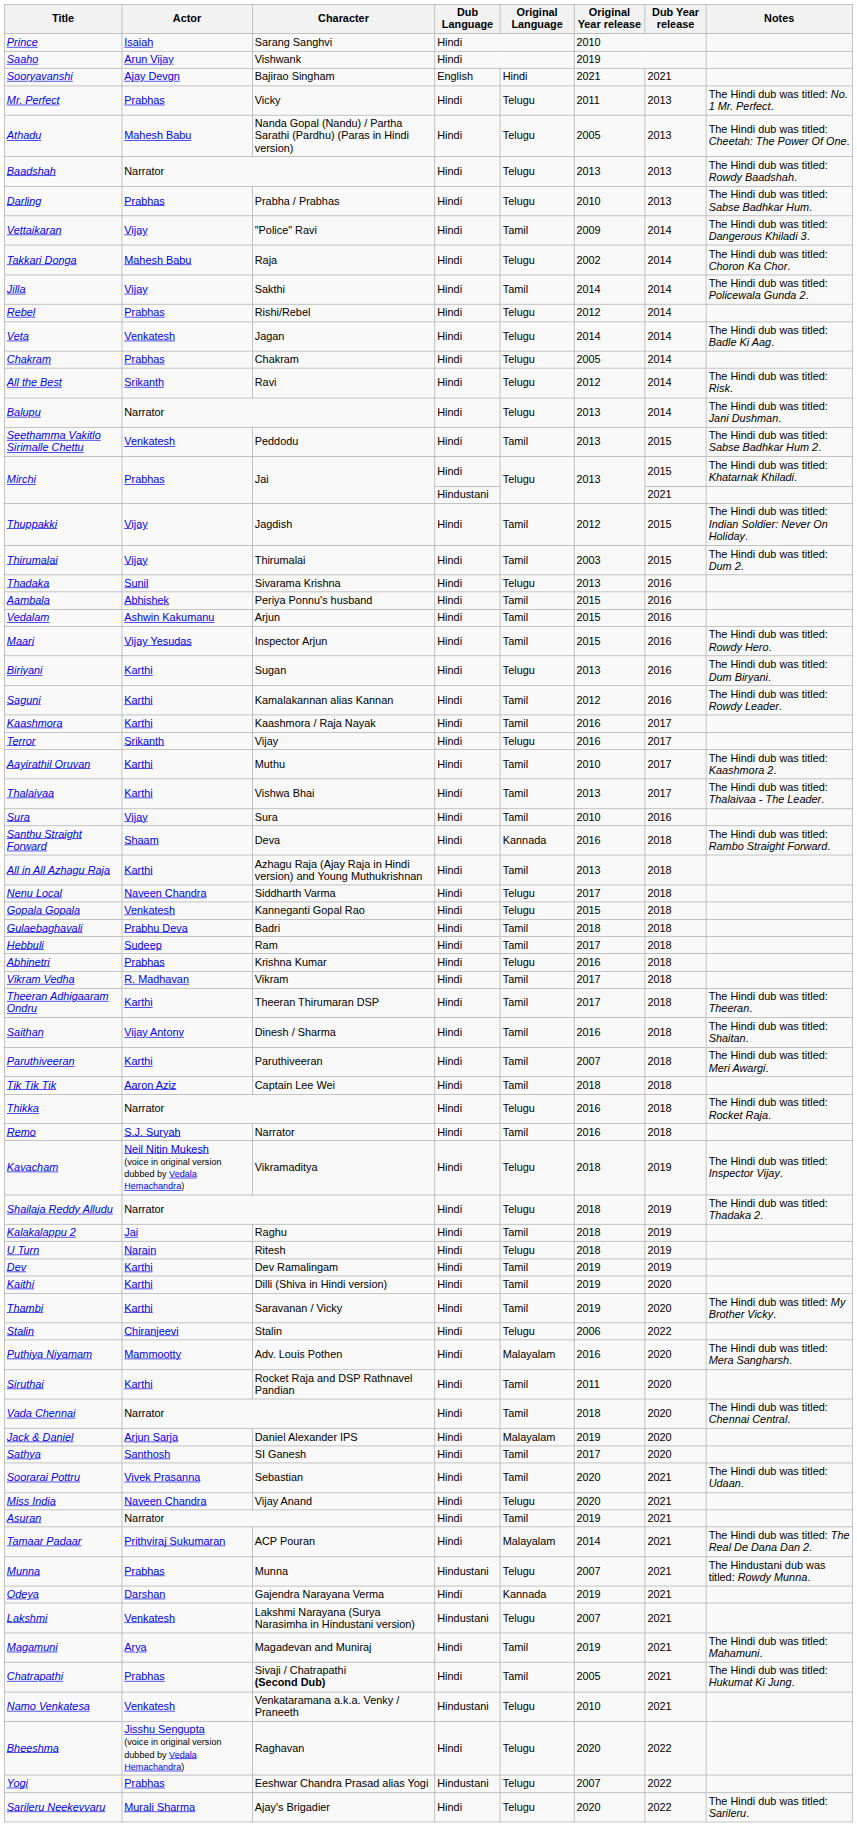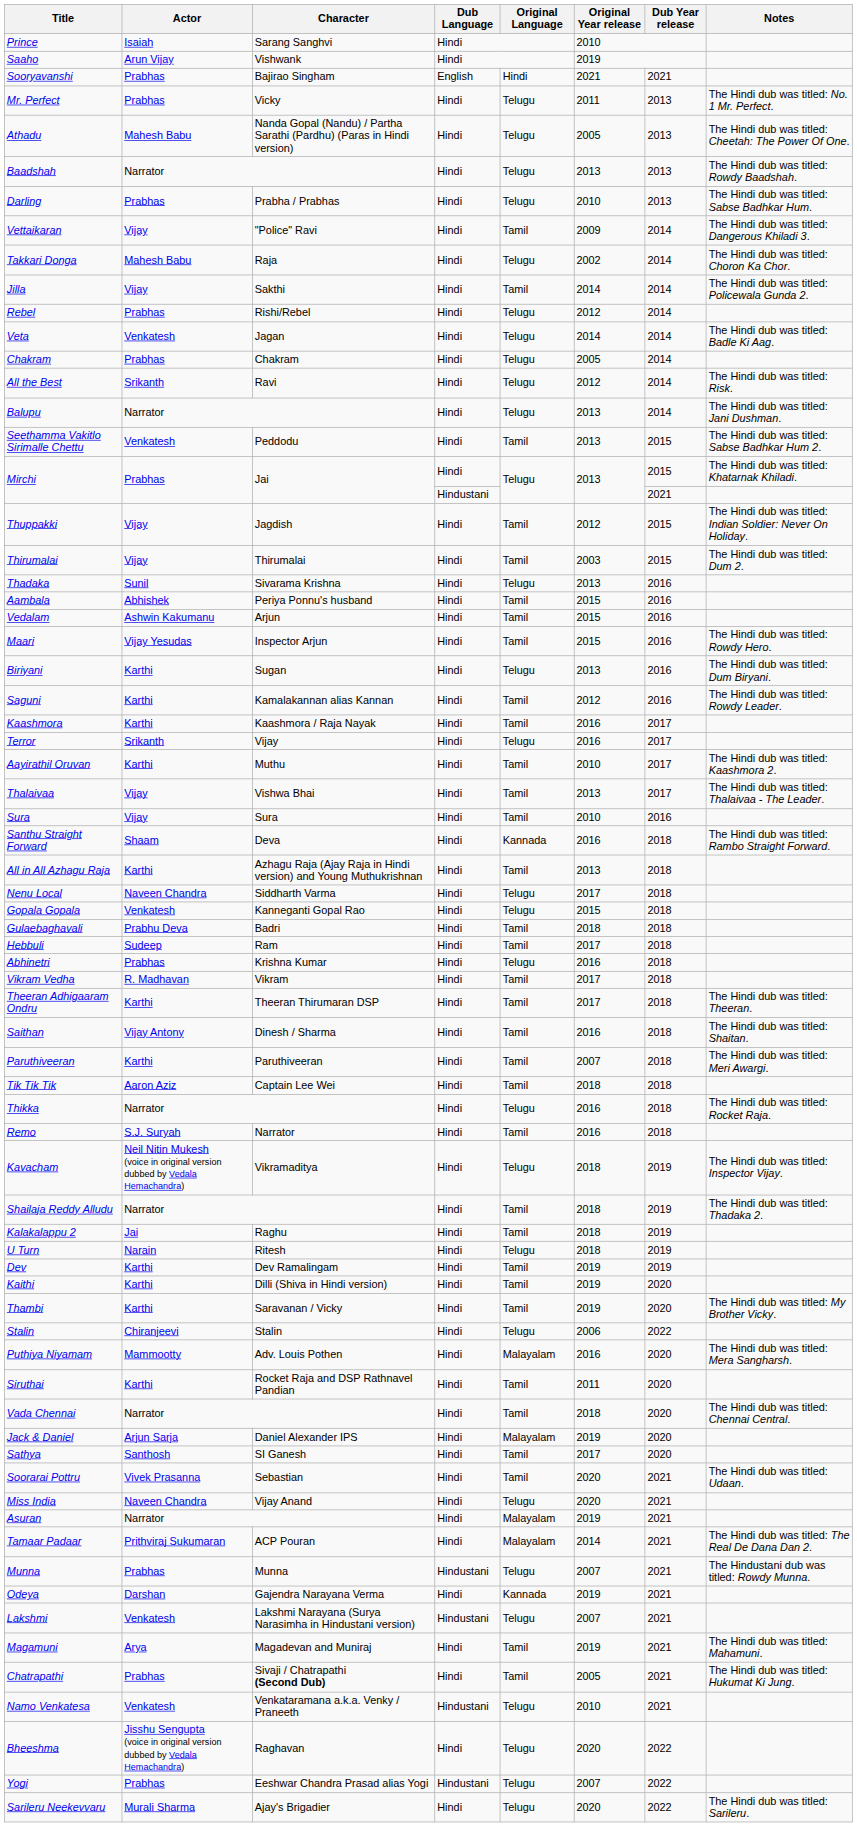 <table class="wikitable sortable">
 <tr>
 <th>Title</th>
 <th>Actor</th>
 <th>Character</th>
 <th>Dub Language</th>
 <th>Original Language</th>
 <th>Original Year release</th>
 <th>Dub Year release</th>
 <th>Notes</th>
 </tr>
 <tr>
 <td><em><a href='#'>Prince</a></em></td>
 <td><a href='#'>Isaiah</a></td>
 <td>Sarang Sanghvi</td>
 <td colspan="2">Hindi</td>
 <td colspan="2">2010</td>
 <td></td>
 </tr>
 <tr>
 <td><em><a href='#'>Saaho</a></em></td>
 <td><a href='#'>Arun Vijay</a></td>
 <td>Vishwank</td>
 <td colspan="2">Hindi</td>
 <td colspan="2">2019</td>
 <td></td>
 </tr>
 <tr>
 <td><em><a href='#'>Sooryavanshi</a></em></td>
-<td><a href='#'>Ajay Devgn</a></td>
+<td><a href='#'>Prabhas</a></td>
 <td>Bajirao Singham</td>
 <td>English</td>
 <td>Hindi</td>
 <td>2021</td>
 <td>2021</td>
 <td></td>
 </tr>
 <tr>
 <td><em><a href='#'>Mr. Perfect</a></em></td>
 <td><a href='#'>Prabhas</a></td>
 <td>Vicky</td>
 <td>Hindi</td>
 <td>Telugu</td>
 <td>2011</td>
 <td>2013</td>
 <td>The Hindi dub was titled: <em>No. 1 Mr. Perfect</em>.</td>
 </tr>
 <tr>
 <td><em><a href='#'>Athadu</a></em></td>
 <td><a href='#'>Mahesh Babu</a></td>
 <td>Nanda Gopal (Nandu) / Partha Sarathi (Pardhu) (Paras in Hindi version)</td>
 <td>Hindi</td>
 <td>Telugu</td>
 <td>2005</td>
 <td>2013</td>
 <td>The Hindi dub was titled: <em>Cheetah: The Power Of One</em>.</td>
 </tr>
 <tr>
 <td><em><a href='#'>Baadshah</a></em></td>
 <td colspan="2">Narrator</td>
 <td>Hindi</td>
 <td>Telugu</td>
 <td>2013</td>
 <td>2013</td>
 <td>The Hindi dub was titled: <em>Rowdy Baadshah</em>.</td>
 </tr>
 <tr>
 <td><em><a href='#'>Darling</a></em></td>
 <td><a href='#'>Prabhas</a></td>
 <td>Prabha / Prabhas</td>
 <td>Hindi</td>
 <td>Telugu</td>
 <td>2010</td>
 <td>2013</td>
 <td>The Hindi dub was titled: <em>Sabse Badhkar Hum</em>.</td>
 </tr>
 <tr>
 <td><em><a href='#'>Vettaikaran</a></em></td>
 <td><a href='#'>Vijay</a></td>
 <td>"Police" Ravi</td>
 <td>Hindi</td>
 <td>Tamil</td>
 <td>2009</td>
 <td>2014</td>
 <td>The Hindi dub was titled: <em>Dangerous Khiladi 3</em>.</td>
 </tr>
 <tr>
 <td><em><a href='#'>Takkari Donga</a></em></td>
 <td><a href='#'>Mahesh Babu</a></td>
 <td>Raja</td>
 <td>Hindi</td>
 <td>Telugu</td>
 <td>2002</td>
 <td>2014</td>
 <td>The Hindi dub was titled: <em>Choron Ka Chor</em>.</td>
 </tr>
 <tr>
 <td><em><a href='#'>Jilla</a></em></td>
 <td><a href='#'>Vijay</a></td>
 <td>Sakthi</td>
 <td>Hindi</td>
 <td>Tamil</td>
 <td>2014</td>
 <td>2014</td>
 <td>The Hindi dub was titled: <em>Policewala Gunda 2</em>.</td>
 </tr>
 <tr>
 <td><em><a href='#'>Rebel</a></em></td>
 <td><a href='#'>Prabhas</a></td>
 <td>Rishi/Rebel</td>
 <td>Hindi</td>
 <td>Telugu</td>
 <td>2012</td>
 <td>2014</td>
 <td></td>
 </tr>
 <tr>
 <td><em><a href='#'>Veta</a></em></td>
 <td><a href='#'>Venkatesh</a></td>
 <td>Jagan</td>
 <td>Hindi</td>
 <td>Telugu</td>
 <td>2014</td>
 <td>2014</td>
 <td>The Hindi dub was titled: <em>Badle Ki Aag</em>.</td>
 </tr>
 <tr>
 <td><em><a href='#'>Chakram</a></em></td>
 <td><a href='#'>Prabhas</a></td>
 <td>Chakram</td>
 <td>Hindi</td>
 <td>Telugu</td>
 <td>2005</td>
 <td>2014</td>
 <td></td>
 </tr>
 <tr>
 <td><em><a href='#'>All the Best</a></em></td>
 <td><a href='#'>Srikanth</a></td>
 <td>Ravi</td>
 <td>Hindi</td>
 <td>Telugu</td>
 <td>2012</td>
 <td>2014</td>
 <td>The Hindi dub was titled: <em>Risk</em>.</td>
 </tr>
 <tr>
 <td><em><a href='#'>Balupu</a></em></td>
 <td colspan="2">Narrator</td>
 <td>Hindi</td>
 <td>Telugu</td>
 <td>2013</td>
 <td>2014</td>
 <td>The Hindi dub was titled: <em>Jani Dushman</em>.</td>
 </tr>
 <tr>
 <td><em><a href='#'>Seethamma Vakitlo Sirimalle Chettu</a></em></td>
 <td><a href='#'>Venkatesh</a></td>
 <td>Peddodu</td>
 <td>Hindi</td>
 <td>Tamil</td>
 <td>2013</td>
 <td>2015</td>
 <td>The Hindi dub was titled: <em>Sabse Badhkar Hum 2</em>.</td>
 </tr>
 <tr>
 <td rowspan="2"><em><a href='#'>Mirchi</a></em></td>
 <td rowspan="2"><a href='#'>Prabhas</a></td>
 <td rowspan="2">Jai</td>
 <td>Hindi</td>
 <td rowspan="2">Telugu</td>
 <td rowspan="2">2013</td>
 <td>2015</td>
 <td>The Hindi dub was titled: <em>Khatarnak Khiladi</em>.</td>
 </tr>
 <tr>
 <td>Hindustani</td>
 <td>2021</td>
 <td></td>
 </tr>
 <tr>
 <td><em><a href='#'>Thuppakki</a></em></td>
 <td><a href='#'>Vijay</a></td>
 <td>Jagdish</td>
 <td>Hindi</td>
 <td>Tamil</td>
 <td>2012</td>
 <td>2015</td>
 <td>The Hindi dub was titled: <em>Indian Soldier: Never On Holiday</em>.</td>
 </tr>
 <tr>
 <td><em><a href='#'>Thirumalai</a></em></td>
 <td><a href='#'>Vijay</a></td>
 <td>Thirumalai</td>
 <td>Hindi</td>
 <td>Tamil</td>
 <td>2003</td>
 <td>2015</td>
 <td>The Hindi dub was titled: <em>Dum 2</em>.</td>
 </tr>
 <tr>
 <td><em><a href='#'>Thadaka</a></em></td>
 <td><a href='#'>Sunil</a></td>
 <td>Sivarama Krishna</td>
 <td>Hindi</td>
 <td>Telugu</td>
 <td>2013</td>
 <td>2016</td>
 <td></td>
 </tr>
 <tr>
 <td><em><a href='#'>Aambala</a></em></td>
 <td><a href='#'>Abhishek</a></td>
 <td>Periya Ponnu's husband</td>
 <td>Hindi</td>
 <td>Tamil</td>
 <td>2015</td>
 <td>2016</td>
 <td></td>
 </tr>
 <tr>
 <td><em><a href='#'>Vedalam</a></em></td>
 <td><a href='#'>Ashwin Kakumanu</a></td>
 <td>Arjun</td>
 <td>Hindi</td>
 <td>Tamil</td>
 <td>2015</td>
 <td>2016</td>
 <td></td>
 </tr>
 <tr>
 <td><em><a href='#'>Maari</a></em></td>
 <td><a href='#'>Vijay Yesudas</a></td>
 <td>Inspector Arjun</td>
 <td>Hindi</td>
 <td>Tamil</td>
 <td>2015</td>
 <td>2016</td>
 <td>The Hindi dub was titled: <em>Rowdy Hero</em>.</td>
 </tr>
 <tr>
 <td><em><a href='#'>Biriyani</a></em></td>
 <td><a href='#'>Karthi</a></td>
 <td>Sugan</td>
 <td>Hindi</td>
 <td>Telugu</td>
 <td>2013</td>
 <td>2016</td>
 <td>The Hindi dub was titled: <em>Dum Biryani</em>.</td>
 </tr>
 <tr>
 <td><em><a href='#'>Saguni</a></em></td>
 <td><a href='#'>Karthi</a></td>
 <td>Kamalakannan alias Kannan</td>
 <td>Hindi</td>
 <td>Tamil</td>
 <td>2012</td>
 <td>2016</td>
 <td>The Hindi dub was titled: <em>Rowdy Leader</em>.</td>
 </tr>
 <tr>
 <td><em><a href='#'>Kaashmora</a></em></td>
 <td><a href='#'>Karthi</a></td>
 <td>Kaashmora / Raja Nayak</td>
 <td>Hindi</td>
 <td>Tamil</td>
 <td>2016</td>
 <td>2017</td>
 <td></td>
 </tr>
 <tr>
 <td><em><a href='#'>Terror</a></em></td>
 <td><a href='#'>Srikanth</a></td>
 <td>Vijay</td>
 <td>Hindi</td>
 <td>Telugu</td>
 <td>2016</td>
 <td>2017</td>
 <td></td>
 </tr>
 <tr>
 <td><em><a href='#'>Aayirathil Oruvan</a></em></td>
 <td><a href='#'>Karthi</a></td>
 <td>Muthu</td>
 <td>Hindi</td>
 <td>Tamil</td>
 <td>2010</td>
 <td>2017</td>
 <td>The Hindi dub was titled: <em>Kaashmora 2</em>.</td>
 </tr>
 <tr>
 <td><em><a href='#'>Thalaivaa</a></em></td>
-<td><a href='#'>Karthi</a></td>
+<td><a href='#'>Vijay</a></td>
 <td>Vishwa Bhai</td>
 <td>Hindi</td>
 <td>Tamil</td>
 <td>2013</td>
 <td>2017</td>
 <td>The Hindi dub was titled: <em>Thalaivaa - The Leader</em>.</td>
 </tr>
 <tr>
 <td><em><a href='#'>Sura</a></em></td>
 <td><a href='#'>Vijay</a></td>
 <td>Sura</td>
 <td>Hindi</td>
 <td>Tamil</td>
 <td>2010</td>
 <td>2016</td>
 <td></td>
 </tr>
 <tr>
 <td><em><a href='#'>Santhu Straight Forward</a></em></td>
 <td><a href='#'>Shaam</a></td>
 <td>Deva</td>
 <td>Hindi</td>
 <td>Kannada</td>
 <td>2016</td>
 <td>2018</td>
 <td>The Hindi dub was titled: <em>Rambo Straight Forward</em>.</td>
 </tr>
 <tr>
 <td><em><a href='#'>All in All Azhagu Raja</a></em></td>
 <td><a href='#'>Karthi</a></td>
 <td>Azhagu Raja (Ajay Raja in Hindi version) and Young Muthukrishnan</td>
 <td>Hindi</td>
 <td>Tamil</td>
 <td>2013</td>
 <td>2018</td>
 <td></td>
 </tr>
 <tr>
 <td><em><a href='#'>Nenu Local</a></em></td>
 <td><a href='#'>Naveen Chandra</a></td>
 <td>Siddharth Varma</td>
 <td>Hindi</td>
 <td>Telugu</td>
 <td>2017</td>
 <td>2018</td>
 <td></td>
 </tr>
 <tr>
 <td><em><a href='#'>Gopala Gopala</a></em></td>
 <td><a href='#'>Venkatesh</a></td>
 <td>Kanneganti Gopal Rao</td>
 <td>Hindi</td>
 <td>Telugu</td>
 <td>2015</td>
 <td>2018</td>
 <td></td>
 </tr>
 <tr>
 <td><em><a href='#'>Gulaebaghavali</a></em></td>
 <td><a href='#'>Prabhu Deva</a></td>
 <td>Badri</td>
 <td>Hindi</td>
 <td>Tamil</td>
 <td>2018</td>
 <td>2018</td>
 <td></td>
 </tr>
 <tr>
 <td><em><a href='#'>Hebbuli</a></em></td>
 <td><a href='#'>Sudeep</a></td>
 <td>Ram</td>
 <td>Hindi</td>
 <td>Tamil</td>
 <td>2017</td>
 <td>2018</td>
 <td></td>
 </tr>
 <tr>
 <td><em><a href='#'>Abhinetri</a></em></td>
 <td><a href='#'>Prabhas</a></td>
 <td>Krishna Kumar</td>
 <td>Hindi</td>
 <td>Telugu</td>
 <td>2016</td>
 <td>2018</td>
 <td></td>
 </tr>
 <tr>
 <td><em><a href='#'>Vikram Vedha</a></em></td>
 <td><a href='#'>R. Madhavan</a></td>
 <td>Vikram</td>
 <td>Hindi</td>
 <td>Tamil</td>
 <td>2017</td>
 <td>2018</td>
 <td></td>
 </tr>
 <tr>
 <td><em><a href='#'>Theeran Adhigaaram Ondru</a></em></td>
 <td><a href='#'>Karthi</a></td>
 <td>Theeran Thirumaran DSP</td>
 <td>Hindi</td>
 <td>Tamil</td>
 <td>2017</td>
 <td>2018</td>
 <td>The Hindi dub was titled: <em>Theeran</em>.</td>
 </tr>
 <tr>
 <td><em><a href='#'>Saithan</a></em></td>
 <td><a href='#'>Vijay Antony</a></td>
 <td>Dinesh / Sharma</td>
 <td>Hindi</td>
 <td>Tamil</td>
 <td>2016</td>
 <td>2018</td>
 <td>The Hindi dub was titled: <em>Shaitan</em>.</td>
 </tr>
 <tr>
 <td><em><a href='#'>Paruthiveeran</a></em></td>
 <td><a href='#'>Karthi</a></td>
 <td>Paruthiveeran</td>
 <td>Hindi</td>
 <td>Tamil</td>
 <td>2007</td>
 <td>2018</td>
 <td>The Hindi dub was titled: <em>Meri Awargi</em>.</td>
 </tr>
 <tr>
 <td><em><a href='#'>Tik Tik Tik</a></em></td>
 <td><a href='#'>Aaron Aziz</a></td>
 <td>Captain Lee Wei</td>
 <td>Hindi</td>
 <td>Tamil</td>
 <td>2018</td>
 <td>2018</td>
 <td></td>
 </tr>
 <tr>
 <td><em><a href='#'>Thikka</a></em></td>
 <td colspan="2">Narrator</td>
 <td>Hindi</td>
 <td>Telugu</td>
 <td>2016</td>
 <td>2018</td>
 <td>The Hindi dub was titled: <em>Rocket Raja</em>.</td>
 </tr>
 <tr>
 <td><em><a href='#'>Remo</a></em></td>
 <td><a href='#'>S.J. Suryah</a></td>
 <td>Narrator</td>
 <td>Hindi</td>
 <td>Tamil</td>
 <td>2016</td>
 <td>2018</td>
 <td></td>
 </tr>
 <tr>
 <td><em><a href='#'>Kavacham</a></em></td>
 <td><a href='#'>Neil Nitin Mukesh</a><br><small>(voice in original version dubbed by <a href='#'>Vedala Hemachandra</a>)</small></td>
 <td>Vikramaditya</td>
 <td>Hindi</td>
 <td>Telugu</td>
 <td>2018</td>
 <td>2019</td>
 <td>The Hindi dub was titled: <em>Inspector Vijay</em>.</td>
 </tr>
 <tr>
 <td><em><a href='#'>Shailaja Reddy Alludu</a></em></td>
 <td colspan = "2">Narrator</td>
 <td>Hindi</td>
-<td>Telugu</td>
+<td>Tamil</td>
 <td>2018</td>
 <td>2019</td>
 <td>The Hindi dub was titled: <em>Thadaka 2</em>.</td>
 </tr>
 <tr>
 <td><em><a href='#'>Kalakalappu 2</a></em></td>
 <td><a href='#'>Jai</a></td>
 <td>Raghu</td>
 <td>Hindi</td>
 <td>Tamil</td>
 <td>2018</td>
 <td>2019</td>
 <td></td>
 </tr>
 <tr>
 <td><em><a href='#'>U Turn</a></em></td>
 <td><a href='#'>Narain</a></td>
 <td>Ritesh</td>
 <td>Hindi</td>
 <td>Telugu</td>
 <td>2018</td>
 <td>2019</td>
 <td></td>
 </tr>
 <tr>
 <td><em><a href='#'>Dev</a></em></td>
 <td><a href='#'>Karthi</a></td>
 <td>Dev Ramalingam</td>
 <td>Hindi</td>
 <td>Tamil</td>
 <td>2019</td>
 <td>2019</td>
 <td></td>
 </tr>
 <tr>
 <td><em><a href='#'>Kaithi</a></em></td>
 <td><a href='#'>Karthi</a></td>
 <td>Dilli (Shiva in Hindi version)</td>
 <td>Hindi</td>
 <td>Tamil</td>
 <td>2019</td>
 <td>2020</td>
 <td></td>
 </tr>
 <tr>
 <td><em><a href='#'>Thambi</a></em></td>
 <td><a href='#'>Karthi</a></td>
 <td>Saravanan / Vicky</td>
 <td>Hindi</td>
 <td>Tamil</td>
 <td>2019</td>
 <td>2020</td>
 <td>The Hindi dub was titled: <em>My Brother Vicky</em>.</td>
 </tr>
 <tr>
 <td><em><a href='#'>Stalin</a></em></td>
 <td><a href='#'>Chiranjeevi</a></td>
 <td>Stalin</td>
 <td>Hindi</td>
 <td>Telugu</td>
 <td>2006</td>
 <td>2022</td>
 <td></td>
 </tr>
 <tr>
 <td><em><a href='#'>Puthiya Niyamam</a></em></td>
 <td><a href='#'>Mammootty</a></td>
 <td>Adv. Louis Pothen</td>
 <td>Hindi</td>
 <td>Malayalam</td>
 <td>2016</td>
 <td>2020</td>
 <td>The Hindi dub was titled: <em>Mera Sangharsh</em>.</td>
 </tr>
 <tr>
 <td><em><a href='#'>Siruthai</a></em></td>
 <td><a href='#'>Karthi</a></td>
 <td>Rocket Raja and DSP Rathnavel Pandian</td>
 <td>Hindi</td>
 <td>Tamil</td>
 <td>2011</td>
 <td>2020</td>
 <td></td>
 </tr>
 <tr>
 <td><em><a href='#'>Vada Chennai</a></em></td>
 <td colspan="2">Narrator</td>
 <td>Hindi</td>
 <td>Tamil</td>
 <td>2018</td>
 <td>2020</td>
 <td>The Hindi dub was titled: <em>Chennai Central</em>.</td>
 </tr>
 <tr>
 <td><em><a href='#'>Jack & Daniel</a></em></td>
 <td><a href='#'>Arjun Sarja</a></td>
 <td>Daniel Alexander IPS</td>
 <td>Hindi</td>
 <td>Malayalam</td>
 <td>2019</td>
 <td>2020</td>
 <td></td>
 </tr>
 <tr>
 <td><a href='#'><em>Sathya</em></a></td>
 <td><a href='#'>Santhosh</a></td>
 <td>SI Ganesh</td>
 <td>Hindi</td>
 <td>Tamil</td>
 <td>2017</td>
 <td>2020</td>
 <td></td>
 </tr>
 <tr>
 <td><em><a href='#'>Soorarai Pottru</a></em></td>
 <td><a href='#'>Vivek Prasanna</a></td>
 <td>Sebastian</td>
 <td>Hindi</td>
 <td>Tamil</td>
 <td>2020</td>
 <td>2021</td>
 <td>The Hindi dub was titled: <em>Udaan</em>.</td>
 </tr>
 <tr>
 <td><em><a href='#'>Miss India</a></em></td>
 <td><a href='#'>Naveen Chandra</a></td>
 <td>Vijay Anand</td>
 <td>Hindi</td>
 <td>Telugu</td>
 <td>2020</td>
 <td>2021</td>
 <td></td>
 </tr>
 <tr>
 <td><em><a href='#'>Asuran</a></em></td>
 <td colspan="2">Narrator</td>
 <td>Hindi</td>
-<td>Tamil</td>
+<td>Malayalam</td>
 <td>2019</td>
 <td>2021</td>
 <td></td>
 </tr>
 <tr>
 <td><em><a href='#'>Tamaar Padaar</a></em></td>
 <td><a href='#'>Prithviraj Sukumaran</a></td>
 <td>ACP Pouran</td>
 <td>Hindi</td>
 <td>Malayalam</td>
 <td>2014</td>
 <td>2021</td>
 <td>The Hindi dub was titled: <em>The Real De Dana Dan 2</em>.</td>
 </tr>
 <tr>
 <td><em><a href='#'>Munna</a></em></td>
 <td><a href='#'>Prabhas</a></td>
 <td>Munna</td>
 <td>Hindustani</td>
 <td>Telugu</td>
 <td>2007</td>
 <td>2021</td>
 <td>The Hindustani dub was titled: <em>Rowdy Munna</em>.</td>
 </tr>
 <tr>
 <td><a href='#'><em>Odeya</em></a></td>
 <td><a href='#'>Darshan</a></td>
 <td>Gajendra Narayana Verma</td>
 <td>Hindi</td>
 <td>Kannada</td>
 <td>2019</td>
 <td>2021</td>
 <td></td>
 </tr>
 <tr>
 <td><a href='#'><em>Lakshmi</em></a></td>
 <td><a href='#'>Venkatesh</a></td>
 <td>Lakshmi Narayana (Surya Narasimha in Hindustani version)</td>
 <td>Hindustani</td>
 <td>Telugu</td>
 <td>2007</td>
 <td>2021</td>
 <td></td>
 </tr>
 <tr>
 <td><em><a href='#'>Magamuni</a></em></td>
 <td><a href='#'>Arya</a></td>
 <td>Magadevan and Muniraj</td>
 <td>Hindi</td>
 <td>Tamil</td>
 <td>2019</td>
 <td>2021</td>
 <td>The Hindi dub was titled: <em>Mahamuni</em>.</td>
 </tr>
 <tr>
 <td><a href='#'><em>Chatrapathi</em></a></td>
 <td><a href='#'>Prabhas</a></td>
 <td>Sivaji / Chatrapathi<br><strong>(Second Dub)</strong></td>
 <td>Hindi</td>
 <td>Tamil</td>
 <td>2005</td>
 <td>2021</td>
 <td>The Hindi dub was titled: <em>Hukumat Ki Jung</em>.</td>
 </tr>
 <tr>
 <td><em><a href='#'>Namo Venkatesa</a></em></td>
 <td><a href='#'>Venkatesh</a></td>
 <td>Venkataramana a.k.a. Venky / Praneeth</td>
 <td>Hindustani</td>
 <td>Telugu</td>
 <td>2010</td>
 <td>2021</td>
 <td></td>
 </tr>
 <tr>
 <td><a href='#'><em>Bheeshma</em></a></td>
 <td><a href='#'>Jisshu Sengupta</a><br><small>(voice in original version dubbed by <a href='#'>Vedala Hemachandra</a>)</small></td>
 <td>Raghavan</td>
 <td>Hindi</td>
 <td>Telugu</td>
 <td>2020</td>
 <td>2022</td>
 <td></td>
 </tr>
 <tr>
 <td><a href='#'><em>Yogi</em></a></td>
 <td><a href='#'>Prabhas</a></td>
 <td>Eeshwar Chandra Prasad alias Yogi</td>
 <td>Hindustani</td>
 <td>Telugu</td>
 <td>2007</td>
 <td>2022</td>
 <td></td>
 </tr>
 <tr>
 <td><em><a href='#'>Sarileru Neekevvaru</a></em></td>
 <td><a href='#'>Murali Sharma</a></td>
 <td>Ajay's Brigadier</td>
 <td>Hindi</td>
 <td>Telugu</td>
 <td>2020</td>
 <td>2022</td>
 <td>The Hindi dub was titled: <em>Sarileru</em>.</td>
 </tr>
 </table>
